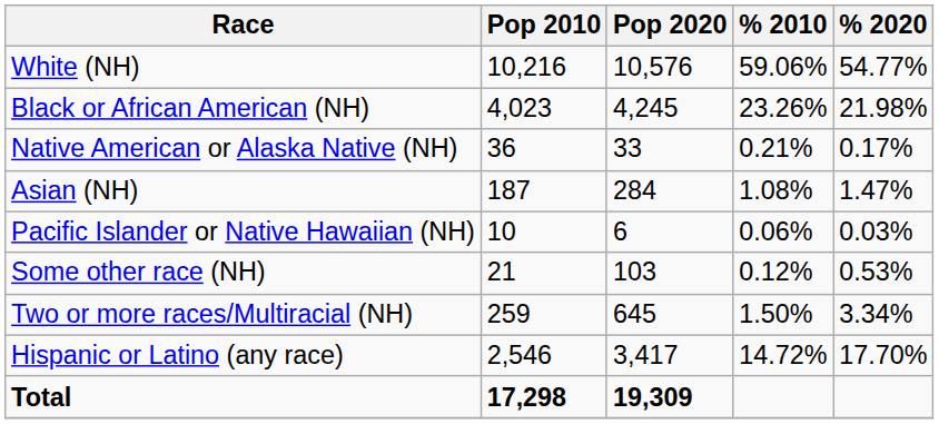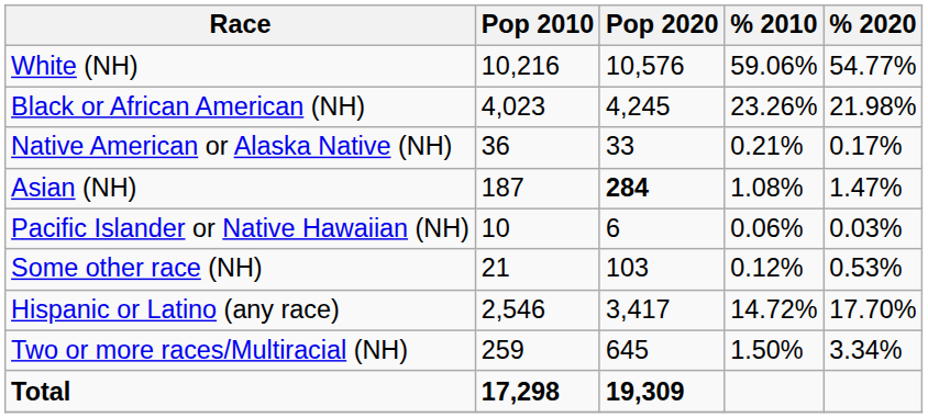 <table class="wikitable">
 <tr>
 <th>Race</th>
 <th>Pop 2010</th>
 <th>Pop 2020</th>
 <th>% 2010</th>
 <th>% 2020</th>
 </tr>
 <tr>
 <td><a href='#'>White</a> (NH)</td>
 <td>10,216</td>
 <td>10,576</td>
 <td>59.06%</td>
 <td>54.77%</td>
 </tr>
 <tr>
 <td><a href='#'>Black or African American</a> (NH)</td>
 <td>4,023</td>
 <td>4,245</td>
 <td>23.26%</td>
 <td>21.98%</td>
 </tr>
 <tr>
 <td><a href='#'>Native American</a> or <a href='#'>Alaska Native</a> (NH)</td>
 <td>36</td>
 <td>33</td>
 <td>0.21%</td>
 <td>0.17%</td>
 </tr>
 <tr>
 <td><a href='#'>Asian</a> (NH)</td>
 <td>187</td>
-<td>284</td>
+<td><strong>284</strong></td>
 <td>1.08%</td>
 <td>1.47%</td>
 </tr>
 <tr>
 <td><a href='#'>Pacific Islander</a> or <a href='#'>Native Hawaiian</a> (NH)</td>
 <td>10</td>
 <td>6</td>
 <td>0.06%</td>
 <td>0.03%</td>
 </tr>
 <tr>
 <td><a href='#'>Some other race</a> (NH)</td>
 <td>21</td>
 <td>103</td>
 <td>0.12%</td>
 <td>0.53%</td>
 </tr>
 <tr>
+<td><a href='#'>Hispanic or Latino</a> (any race)</td>
+<td>2,546</td>
+<td>3,417</td>
+<td>14.72%</td>
+<td>17.70%</td>
+</tr>
+<tr>
 <td><a href='#'>Two or more races/Multiracial</a> (NH)</td>
 <td>259</td>
 <td>645</td>
 <td>1.50%</td>
 <td>3.34%</td>
-</tr>
-<tr>
-<td><a href='#'>Hispanic or Latino</a> (any race)</td>
-<td>2,546</td>
-<td>3,417</td>
-<td>14.72%</td>
-<td>17.70%</td>
 </tr>
 <tr>
 <td><strong>Total</strong></td>
 <td><strong>17,298</strong></td>
 <td><strong>19,309</strong></td>
 <td></td>
 <td></td>
 </tr>
 <tr>
 </tr>
 </table>
